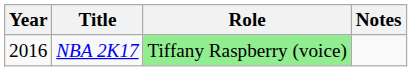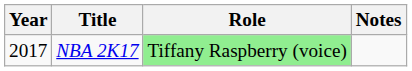 <table class="wikitable sortable">
 <tr>
 <th>Year</th>
 <th>Title</th>
 <th>Role</th>
 <th>Notes</th>
 </tr>
 <tr>
-<td>2016</td>
+<td>2017</td>
 <td><em><a href='#'>NBA 2K17</a></em></td>
 <td style="background: lightgreen;">Tiffany Raspberry (voice)</td>
 <td></td>
 </tr>
 </table>
